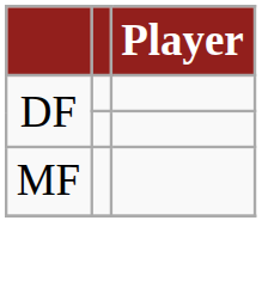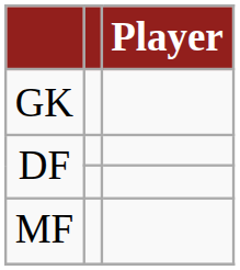 <table class="wikitable sortable" style="text-align:center;">
 <tr>
 <th style="background:#921f1c; color:#fff;"></th>
 <th style="background:#921f1c; color:#fff;"></th>
 <th style="background:#921f1c; color:#fff;">Player</th>
+</tr>
+<tr>
+<td>GK</td>
+<td></td>
+<td align="left"></td>
 </tr>
 <tr>
 <td rowspan="2">DF</td>
 <td></td>
 <td align="left"></td>
 </tr>
 <tr>
 <td></td>
 <td align="left"></td>
 </tr>
 <tr>
 <td>MF</td>
 <td></td>
 <td align="left"></td>
 </tr>
 <tr>
 </tr>
 </table>
